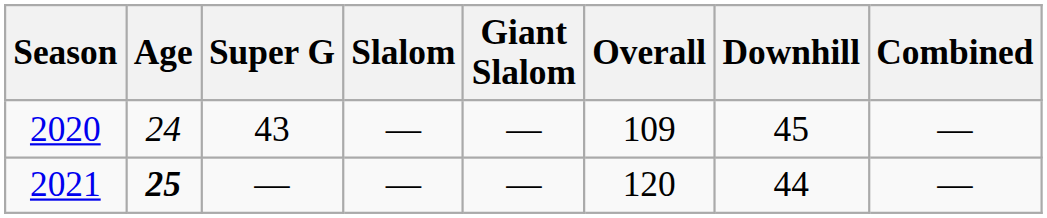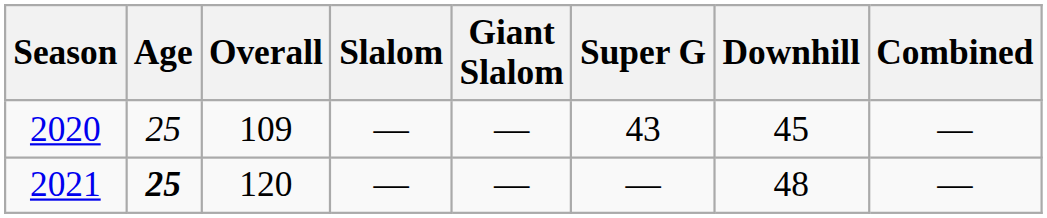 <table class=wikitable style="text-align:center">
 <tr>
 <th>Season</th>
 <th>Age</th>
-<th>Super G</th>
+<th>Overall</th>
 <th>Slalom</th>
 <th>Giant<br>Slalom</th>
-<th>Overall</th>
+<th>Super G</th>
 <th>Downhill</th>
 <th>Combined</th>
 </tr>
 <tr>
 <td><a href='#'>2020</a></td>
-<td><em>24</em></td>
-<td>43</td>
+<td><em>25</em></td>
+<td>109</td>
 <td>—</td>
 <td>—</td>
-<td>109</td>
+<td>43</td>
 <td>45</td>
 <td>—</td>
 </tr>
 <tr>
 <td><a href='#'>2021</a></td>
 <td><strong><em>25</em></strong></td>
+<td>120</td>
 <td>—</td>
 <td>—</td>
 <td>—</td>
-<td>120</td>
-<td>44</td>
+<td>48</td>
 <td>—</td>
 </tr>
 </table>
